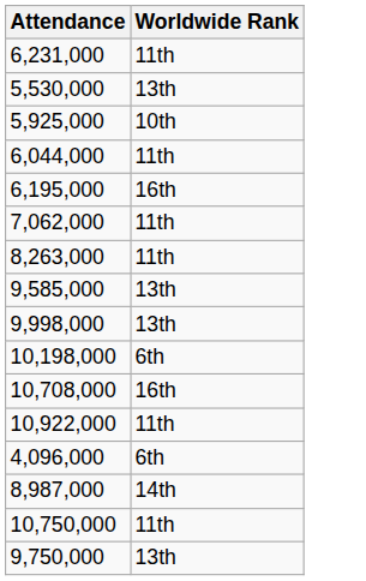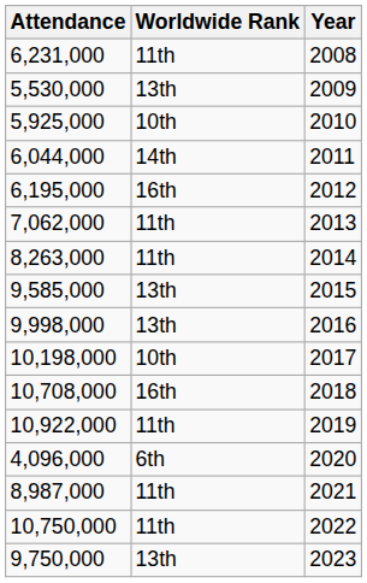 <table class="wikitable sortable">
 <tr>
 <th>Attendance</th>
 <th>Worldwide Rank</th>
+<th>Year</th>
 </tr>
 <tr>
 <td>6,231,000</td>
 <td>11th</td>
+<td>2008</td>
 </tr>
 <tr>
 <td>5,530,000</td>
 <td>13th</td>
+<td>2009</td>
 </tr>
 <tr>
 <td>5,925,000</td>
 <td>10th</td>
+<td>2010</td>
 </tr>
 <tr>
 <td>6,044,000</td>
-<td>11th</td>
+<td>14th</td>
+<td>2011</td>
 </tr>
 <tr>
 <td>6,195,000</td>
 <td>16th</td>
+<td>2012</td>
 </tr>
 <tr>
 <td>7,062,000</td>
 <td>11th</td>
+<td>2013</td>
 </tr>
 <tr>
 <td>8,263,000</td>
 <td>11th</td>
+<td>2014</td>
 </tr>
 <tr>
 <td>9,585,000</td>
 <td>13th</td>
+<td>2015</td>
 </tr>
 <tr>
 <td>9,998,000</td>
 <td>13th</td>
+<td>2016</td>
 </tr>
 <tr>
 <td>10,198,000</td>
-<td>6th</td>
+<td>10th</td>
+<td>2017</td>
 </tr>
 <tr>
 <td>10,708,000</td>
 <td>16th</td>
+<td>2018</td>
 </tr>
 <tr>
 <td>10,922,000</td>
 <td>11th</td>
+<td>2019</td>
 </tr>
 <tr>
 <td>4,096,000</td>
 <td>6th</td>
+<td>2020</td>
 </tr>
 <tr>
 <td>8,987,000</td>
-<td>14th</td>
+<td>11th</td>
+<td>2021</td>
 </tr>
 <tr>
 <td>10,750,000</td>
 <td>11th</td>
+<td>2022</td>
 </tr>
 <tr>
 <td>9,750,000</td>
 <td>13th</td>
+<td>2023</td>
 </tr>
 </table>
